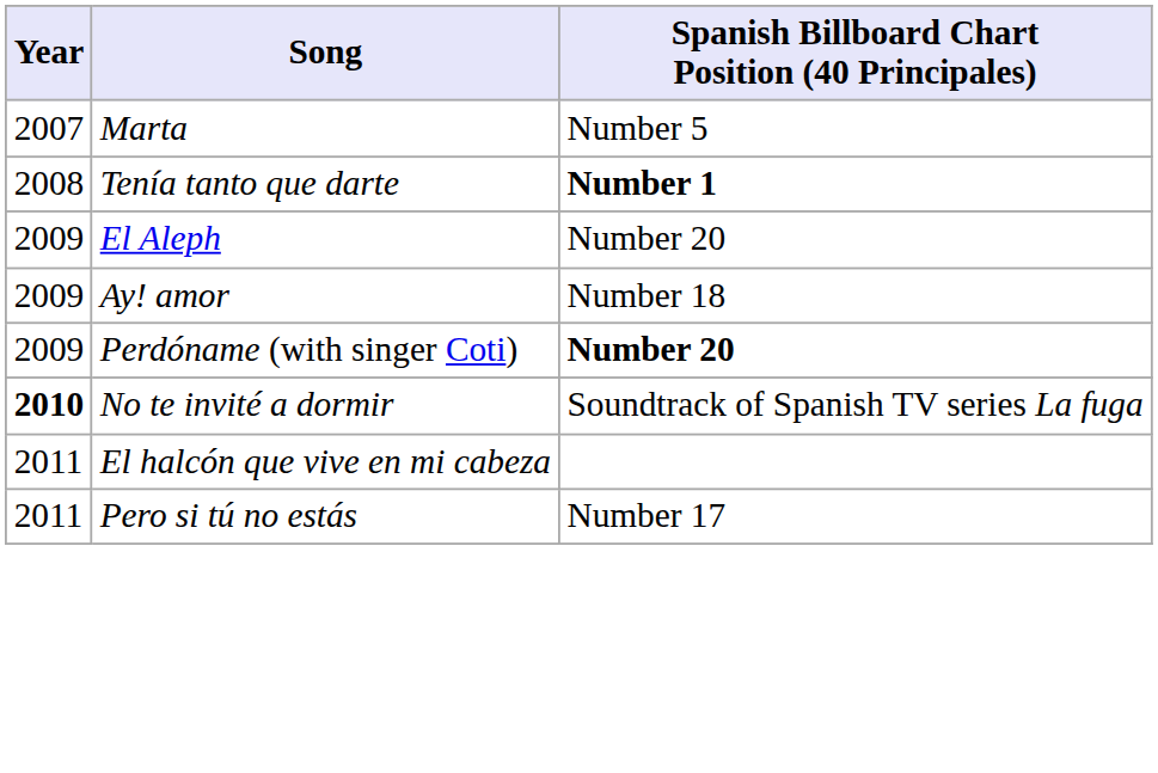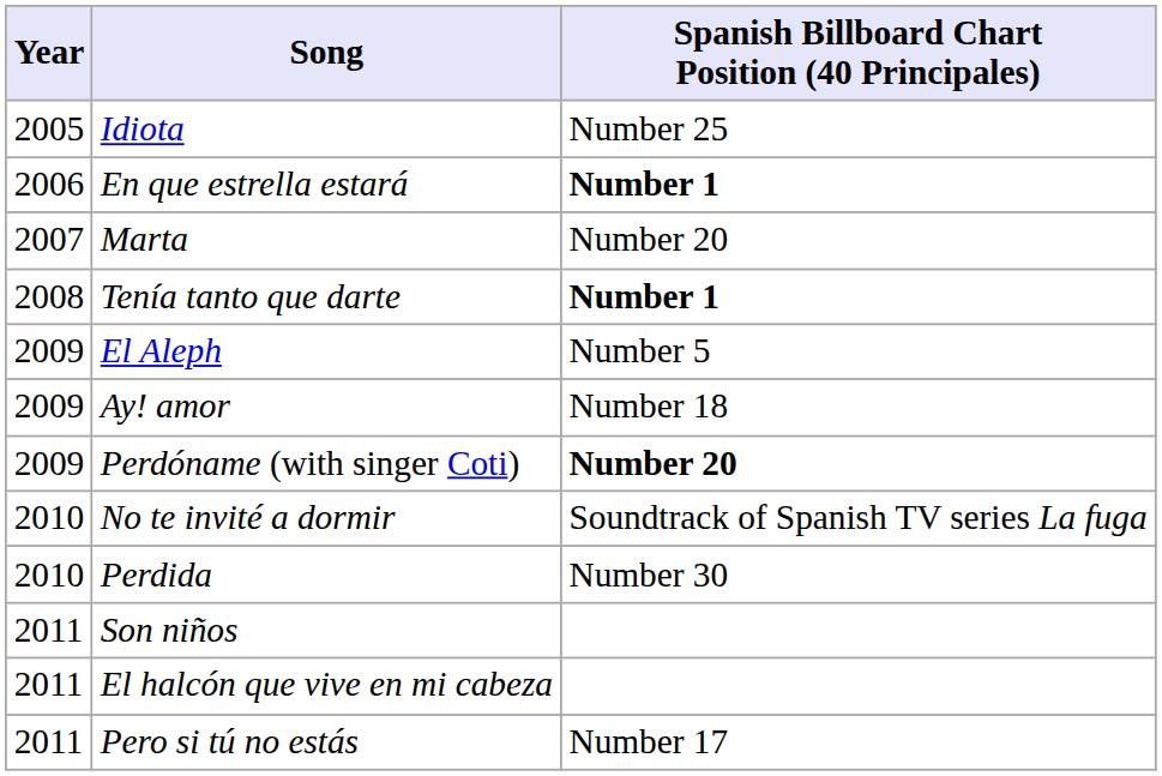 <table border="0" style="background:#ffffff" align="top" class="sortable wikitable">
 <tr>
 <th style="background:Lavender; color:Black">Year</th>
 <th style="background:Lavender; color:Black">Song</th>
 <th style="background:Lavender; color:Black">Spanish Billboard Chart<br>Position (40 Principales)</th>
 </tr>
 <tr>
+<td>2005</td>
+<td><em><a href='#'>Idiota</a></em></td>
+<td>Number 25</td>
+</tr>
+<tr>
+<td>2006</td>
+<td><em>En que estrella estará</em></td>
+<td><strong>Number 1</strong></td>
+</tr>
+<tr>
 <td>2007</td>
 <td><em>Marta</em></td>
-<td>Number 5</td>
+<td>Number 20</td>
 </tr>
 <tr>
 <td>2008</td>
 <td><em>Tenía tanto que darte</em></td>
 <td><strong>Number 1</strong></td>
 </tr>
 <tr>
 <td>2009</td>
 <td><em><a href='#'>El Aleph</a></em></td>
-<td>Number 20</td>
+<td>Number 5</td>
 </tr>
 <tr>
 <td>2009</td>
 <td><em>Ay! amor</em></td>
 <td>Number 18</td>
 </tr>
 <tr>
 <td>2009</td>
 <td><em>Perdóname</em> (with singer <a href='#'>Coti</a>)</td>
 <td><strong>Number 20</strong></td>
 </tr>
 <tr>
-<td><strong>2010</strong></td>
+<td>2010</td>
 <td><em>No te invité a dormir</em></td>
 <td>Soundtrack of Spanish TV series <em>La fuga</em></td>
+</tr>
+<tr>
+<td>2010</td>
+<td><em>Perdida</em></td>
+<td>Number 30</td>
+</tr>
+<tr>
+<td>2011</td>
+<td><em>Son niños</em></td>
+<td></td>
 </tr>
 <tr>
 <td>2011</td>
 <td><em>El halcón que vive en mi cabeza</em></td>
 <td></td>
 </tr>
 <tr>
 <td>2011</td>
 <td><em>Pero si tú no estás</em></td>
 <td>Number 17</td>
 </tr>
 </table>
